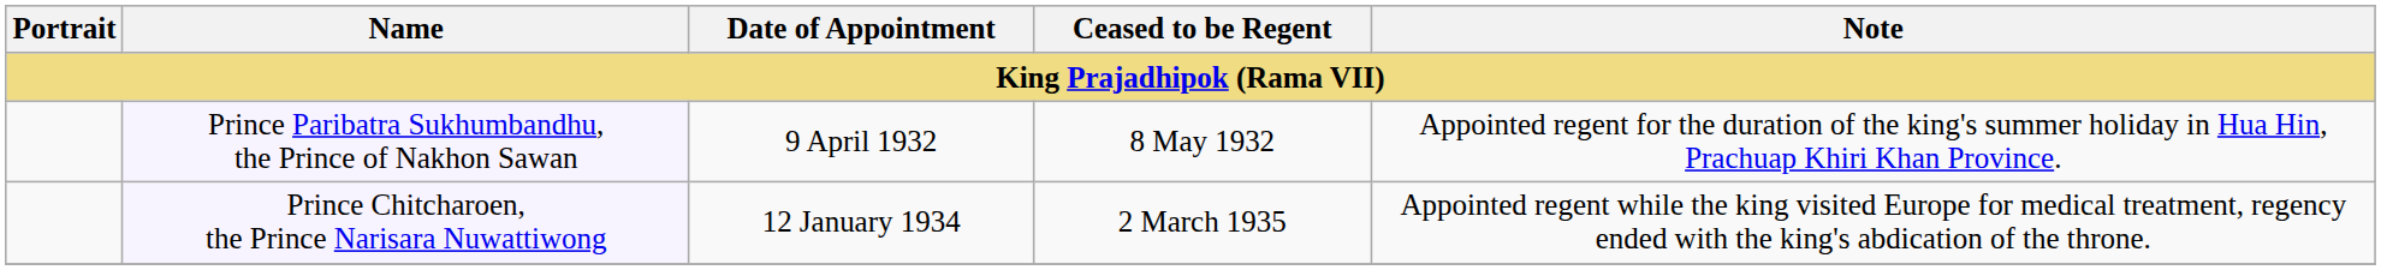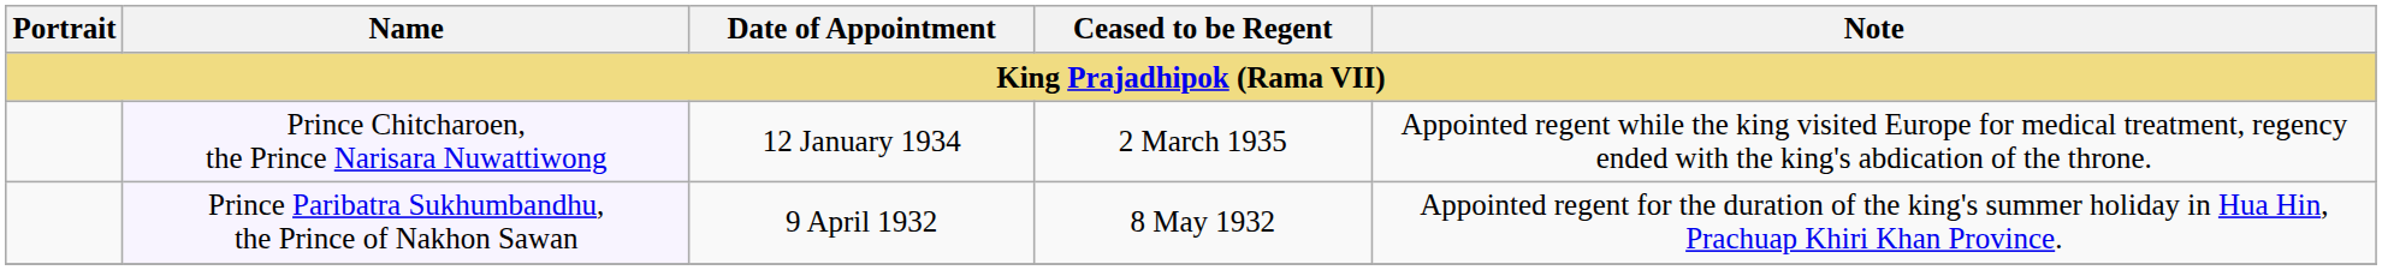 <table style="text-align:center; width:100%" class="wikitable">
 <tr>
 <th width=100px>Portrait</th>
 <th width=25%>Name</th>
 <th width=15%>Date of Appointment</th>
 <th width=15%>Ceased to be Regent</th>
 <th width=45%>Note</th>
 </tr>
 <tr>
 <td colspan="5" bgcolor="#F0DC82"><strong>King <a href='#'>Prajadhipok</a> (Rama VII)</strong></td>
 </tr>
 <tr>
 <td></td>
+<td bgcolor="f8f4ff">Prince Chitcharoen,<br>the Prince <a href='#'>Narisara Nuwattiwong</a></td>
+<td>12 January 1934</td>
+<td>2 March 1935</td>
+<td>Appointed regent while the king visited Europe for medical treatment, regency ended with the king's abdication of the throne.</td>
+</tr>
+<tr>
+<td></td>
 <td bgcolor="f8f4ff">Prince <a href='#'>Paribatra Sukhumbandhu</a>,<br>the Prince of Nakhon Sawan</td>
 <td>9 April 1932</td>
 <td>8 May 1932</td>
 <td>Appointed regent for the duration of the king's summer holiday in <a href='#'>Hua Hin</a>, <a href='#'>Prachuap Khiri Khan Province</a>.</td>
 </tr>
 <tr>
-<td></td>
-<td bgcolor="f8f4ff">Prince Chitcharoen,<br>the Prince <a href='#'>Narisara Nuwattiwong</a></td>
-<td>12 January 1934</td>
-<td>2 March 1935</td>
-<td>Appointed regent while the king visited Europe for medical treatment, regency ended with the king's abdication of the throne.</td>
-</tr>
-<tr>
 </tr>
 </table>
